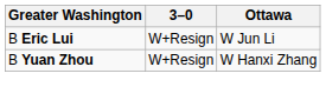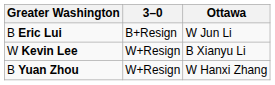 <table class="wikitable">
 <tr>
 <th>Greater Washington</th>
 <th>3–0</th>
 <th>Ottawa</th>
 </tr>
 <tr>
 <td>B <strong>Eric Lui</strong></td>
+<td>B+Resign</td>
+<td>W Jun Li</td>
+</tr>
+<tr>
+<td>W <strong>Kevin Lee</strong></td>
 <td>W+Resign</td>
-<td>W Jun Li</td>
+<td>B Xianyu Li</td>
 </tr>
 <tr>
 <td>B <strong>Yuan Zhou</strong></td>
 <td>W+Resign</td>
 <td>W Hanxi Zhang</td>
 </tr>
 </table>
